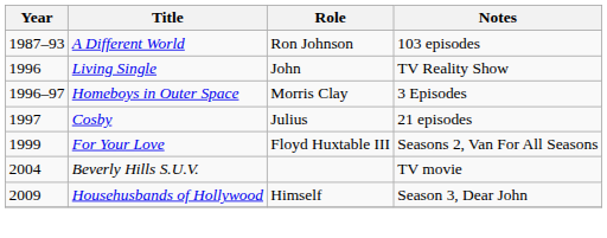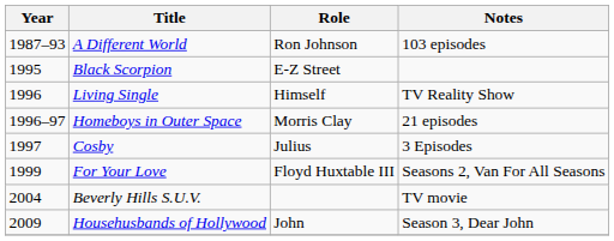 <table class="wikitable sortable">
 <tr>
 <th>Year</th>
 <th>Title</th>
 <th>Role</th>
 <th>Notes</th>
 </tr>
 <tr>
 <td>1987–93</td>
 <td><em><a href='#'>A Different World</a></em></td>
 <td>Ron Johnson</td>
 <td>103 episodes</td>
 </tr>
 <tr>
+<td>1995</td>
+<td><em><a href='#'>Black Scorpion</a></em></td>
+<td>E-Z Street</td>
+<td></td>
+</tr>
+<tr>
 <td>1996</td>
 <td><em><a href='#'>Living Single</a></em></td>
-<td>John</td>
+<td>Himself</td>
 <td>TV Reality Show</td>
 </tr>
 <tr>
 <td>1996–97</td>
 <td><em><a href='#'>Homeboys in Outer Space</a></em></td>
 <td>Morris Clay</td>
-<td>3 Episodes</td>
+<td>21 episodes</td>
 </tr>
 <tr>
 <td>1997</td>
 <td><em><a href='#'>Cosby</a></em></td>
 <td>Julius</td>
-<td>21 episodes</td>
+<td>3 Episodes</td>
 </tr>
 <tr>
 <td>1999</td>
 <td><em><a href='#'>For Your Love</a></em></td>
 <td>Floyd Huxtable III</td>
 <td>Seasons 2, Van For All Seasons</td>
 </tr>
 <tr>
 <td>2004</td>
 <td><em>Beverly Hills S.U.V.</em></td>
 <td></td>
 <td>TV movie</td>
 </tr>
 <tr>
 <td>2009</td>
 <td><em><a href='#'>Househusbands of Hollywood</a></em></td>
-<td>Himself</td>
+<td>John</td>
 <td>Season 3, Dear John</td>
 </tr>
 <tr>
 </tr>
 </table>
